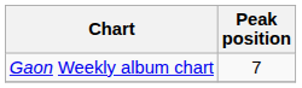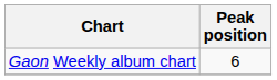 <table class="wikitable" style="text-align:center;">
 <tr>
 <th>Chart</th>
 <th>Peak <br> position</th>
 </tr>
 <tr>
 <td><em><a href='#'>Gaon</a></em> <a href='#'>Weekly album chart</a></td>
-<td align=center>7</td>
+<td align=center>6</td>
 </tr>
 <tr>
 </tr>
 </table>
